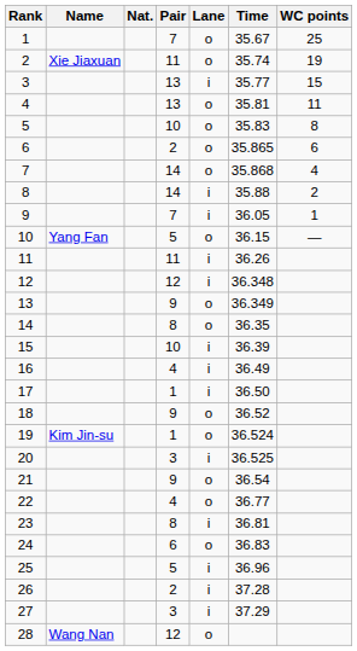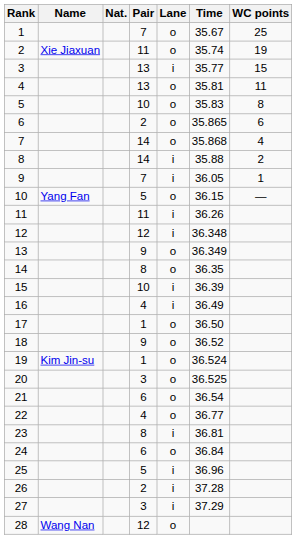 <table class="wikitable sortable" style="text-align:center">
 <tr>
 <th>Rank</th>
 <th>Name</th>
 <th>Nat.</th>
 <th>Pair</th>
 <th>Lane</th>
 <th>Time</th>
 <th>WC points</th>
 </tr>
 <tr>
 <td>1</td>
 <td align=left></td>
 <td></td>
 <td>7</td>
 <td>o</td>
 <td>35.67</td>
 <td>25</td>
 </tr>
 <tr>
 <td>2</td>
 <td align=left><a href='#'>Xie Jiaxuan</a></td>
 <td></td>
 <td>11</td>
 <td>o</td>
 <td>35.74</td>
 <td>19</td>
 </tr>
 <tr>
 <td>3</td>
 <td align=left></td>
 <td></td>
 <td>13</td>
 <td>i</td>
 <td>35.77</td>
 <td>15</td>
 </tr>
 <tr>
 <td>4</td>
 <td align=left></td>
 <td></td>
 <td>13</td>
 <td>o</td>
 <td>35.81</td>
 <td>11</td>
 </tr>
 <tr>
 <td>5</td>
 <td align=left></td>
 <td></td>
 <td>10</td>
 <td>o</td>
 <td>35.83</td>
 <td>8</td>
 </tr>
 <tr>
 <td>6</td>
 <td align=left></td>
 <td></td>
 <td>2</td>
 <td>o</td>
 <td>35.865</td>
 <td>6</td>
 </tr>
 <tr>
 <td>7</td>
 <td align=left></td>
 <td></td>
 <td>14</td>
 <td>o</td>
 <td>35.868</td>
 <td>4</td>
 </tr>
 <tr>
 <td>8</td>
 <td align=left></td>
 <td></td>
 <td>14</td>
 <td>i</td>
 <td>35.88</td>
 <td>2</td>
 </tr>
 <tr>
 <td>9</td>
 <td align=left></td>
 <td></td>
 <td>7</td>
 <td>i</td>
 <td>36.05</td>
 <td>1</td>
 </tr>
 <tr>
 <td>10</td>
 <td align=left><a href='#'>Yang Fan</a></td>
 <td></td>
 <td>5</td>
 <td>o</td>
 <td>36.15</td>
 <td>—</td>
 </tr>
 <tr>
 <td>11</td>
 <td align=left></td>
 <td></td>
 <td>11</td>
 <td>i</td>
 <td>36.26</td>
 <td></td>
 </tr>
 <tr>
 <td>12</td>
 <td align=left></td>
 <td></td>
 <td>12</td>
 <td>i</td>
 <td>36.348</td>
 <td></td>
 </tr>
 <tr>
 <td>13</td>
 <td align=left></td>
 <td></td>
 <td>9</td>
 <td>o</td>
 <td>36.349</td>
 <td></td>
 </tr>
 <tr>
 <td>14</td>
 <td align=left></td>
 <td></td>
 <td>8</td>
 <td>o</td>
 <td>36.35</td>
 <td></td>
 </tr>
 <tr>
 <td>15</td>
 <td align=left></td>
 <td></td>
 <td>10</td>
 <td>i</td>
 <td>36.39</td>
 <td></td>
 </tr>
 <tr>
 <td>16</td>
 <td align=left></td>
 <td></td>
 <td>4</td>
 <td>i</td>
 <td>36.49</td>
 <td></td>
 </tr>
 <tr>
 <td>17</td>
 <td align=left></td>
 <td></td>
 <td>1</td>
-<td>i</td>
+<td>o</td>
 <td>36.50</td>
 <td></td>
 </tr>
 <tr>
 <td>18</td>
 <td align=left></td>
 <td></td>
 <td>9</td>
 <td>o</td>
 <td>36.52</td>
 <td></td>
 </tr>
 <tr>
 <td>19</td>
 <td align=left><a href='#'>Kim Jin-su</a></td>
 <td></td>
 <td>1</td>
 <td>o</td>
 <td>36.524</td>
 <td></td>
 </tr>
 <tr>
 <td>20</td>
 <td align=left></td>
 <td></td>
 <td>3</td>
-<td>i</td>
+<td>o</td>
 <td>36.525</td>
 <td></td>
 </tr>
 <tr>
 <td>21</td>
 <td align=left></td>
 <td></td>
-<td>9</td>
+<td>6</td>
 <td>o</td>
 <td>36.54</td>
 <td></td>
 </tr>
 <tr>
 <td>22</td>
 <td align=left></td>
 <td></td>
 <td>4</td>
 <td>o</td>
 <td>36.77</td>
 <td></td>
 </tr>
 <tr>
 <td>23</td>
 <td align=left></td>
 <td></td>
 <td>8</td>
 <td>i</td>
 <td>36.81</td>
 <td></td>
 </tr>
 <tr>
 <td>24</td>
 <td align=left></td>
 <td></td>
 <td>6</td>
 <td>o</td>
-<td>36.83</td>
+<td>36.84</td>
 <td></td>
 </tr>
 <tr>
 <td>25</td>
 <td align=left></td>
 <td></td>
 <td>5</td>
 <td>i</td>
 <td>36.96</td>
 <td></td>
 </tr>
 <tr>
 <td>26</td>
 <td align=left></td>
 <td></td>
 <td>2</td>
 <td>i</td>
 <td>37.28</td>
 <td></td>
 </tr>
 <tr>
 <td>27</td>
 <td align=left></td>
 <td></td>
 <td>3</td>
 <td>i</td>
 <td>37.29</td>
 <td></td>
 </tr>
 <tr>
 <td>28</td>
 <td align=left><a href='#'>Wang Nan</a></td>
 <td></td>
 <td>12</td>
 <td>o</td>
 <td></td>
 <td></td>
 </tr>
 </table>
